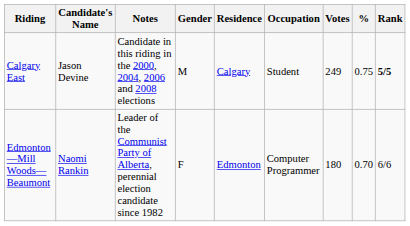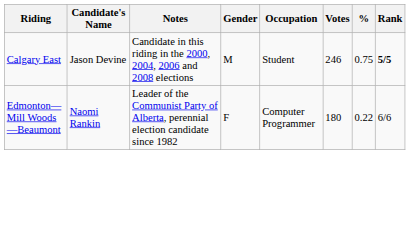 <table class="wikitable">
 <tr>
 <th>Riding<br></th>
 <th>Candidate's Name</th>
 <th>Notes</th>
 <th>Gender</th>
-<th>Residence</th>
 <th>Occupation</th>
 <th>Votes</th>
 <th>%</th>
 <th>Rank</th>
 </tr>
 <tr>
 <td><a href='#'>Calgary East</a></td>
 <td>Jason Devine</td>
 <td>Candidate in this riding in the <a href='#'>2000</a>, <a href='#'>2004</a>, <a href='#'>2006</a> and <a href='#'>2008</a> elections</td>
 <td>M</td>
-<td><a href='#'>Calgary</a></td>
 <td>Student</td>
-<td>249</td>
+<td>246</td>
 <td>0.75</td>
 <td><strong>5/5</strong></td>
 </tr>
 <tr>
 <td><a href='#'>Edmonton—Mill Woods—Beaumont</a></td>
 <td><a href='#'>Naomi Rankin</a></td>
 <td>Leader of the <a href='#'>Communist Party of Alberta</a>, perennial election candidate since 1982</td>
 <td>F</td>
-<td><a href='#'>Edmonton</a></td>
 <td>Computer Programmer</td>
 <td>180</td>
-<td>0.70</td>
+<td>0.22</td>
 <td>6/6</td>
 </tr>
 </table>
